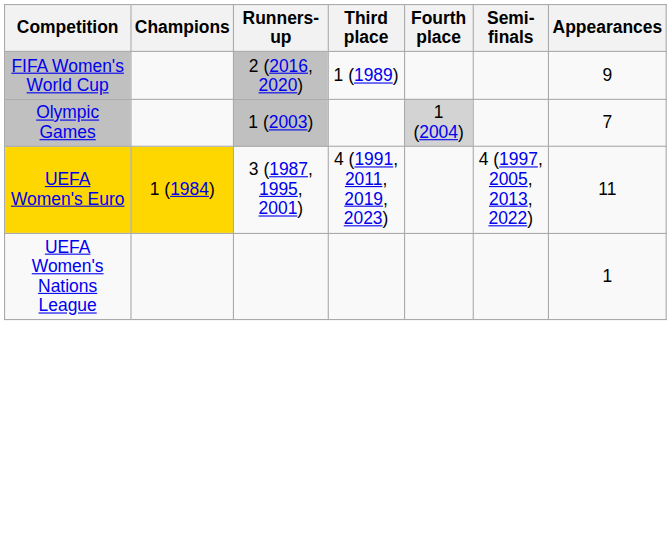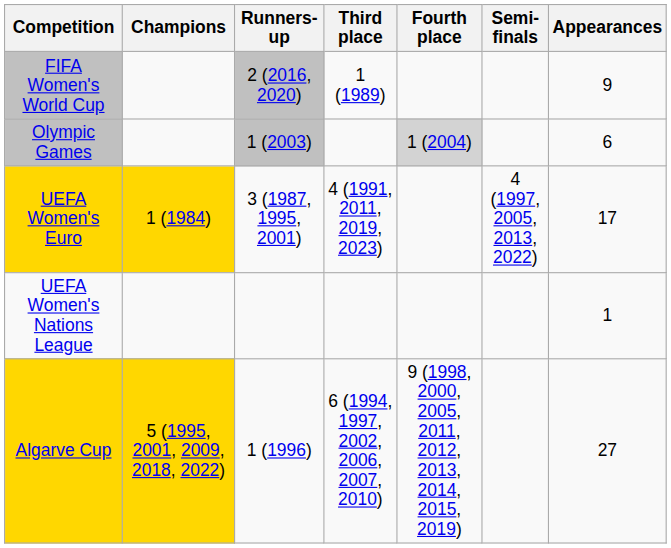 <table class="wikitable" style="text-align: center;">
 <tr>
 <th>Competition</th>
 <th>Champions</th>
 <th>Runners-up</th>
 <th>Third place</th>
 <th>Fourth place</th>
 <th>Semi-finals</th>
 <th>Appearances</th>
 </tr>
 <tr>
 <td bgcolor=silver><a href='#'>FIFA Women's World Cup</a></td>
 <td></td>
 <td bgcolor=silver>2 (<a href='#'>2016</a>, <a href='#'>2020</a>)</td>
 <td>1 (<a href='#'>1989</a>)</td>
 <td></td>
 <td></td>
 <td>9</td>
 </tr>
 <tr>
 <td bgcolor=silver><a href='#'>Olympic Games</a></td>
 <td></td>
 <td bgcolor=silver>1 (<a href='#'>2003</a>)</td>
 <td></td>
 <td style="background: lightgrey;">1 (<a href='#'>2004</a>)</td>
 <td></td>
-<td>7</td>
+<td>6</td>
 </tr>
 <tr>
 <td bgcolor=gold><a href='#'>UEFA Women's Euro</a></td>
 <td bgcolor=gold>1 (<a href='#'>1984</a>)</td>
 <td>3 (<a href='#'>1987</a>, <a href='#'>1995</a>, <a href='#'>2001</a>)</td>
 <td>4 (<a href='#'>1991</a>, <a href='#'>2011</a>, <a href='#'>2019</a>, <a href='#'>2023</a>)</td>
 <td></td>
 <td>4 (<a href='#'>1997</a>, <a href='#'>2005</a>, <a href='#'>2013</a>, <a href='#'>2022</a>)</td>
-<td>11</td>
+<td>17</td>
 </tr>
 <tr>
 <td><a href='#'>UEFA Women's Nations League</a></td>
 <td></td>
 <td></td>
 <td></td>
 <td></td>
 <td></td>
 <td>1</td>
 </tr>
+<tr>
+<td bgcolor=gold><a href='#'>Algarve Cup</a></td>
+<td bgcolor=gold>5 (<a href='#'>1995</a>, <a href='#'>2001</a>, <a href='#'>2009</a>, <a href='#'>2018</a>, <a href='#'>2022</a>)</td>
+<td>1 (<a href='#'>1996</a>)</td>
+<td>6 (<a href='#'>1994</a>, <a href='#'>1997</a>, <a href='#'>2002</a>, <a href='#'>2006</a>, <a href='#'>2007</a>, <a href='#'>2010</a>)</td>
+<td>9 (<a href='#'>1998</a>, <a href='#'>2000</a>, <a href='#'>2005</a>, <a href='#'>2011</a>, <a href='#'>2012</a>, <a href='#'>2013</a>, <a href='#'>2014</a>, <a href='#'>2015</a>, <a href='#'>2019</a>)</td>
+<td></td>
+<td>27</td>
+</tr>
 </table>
